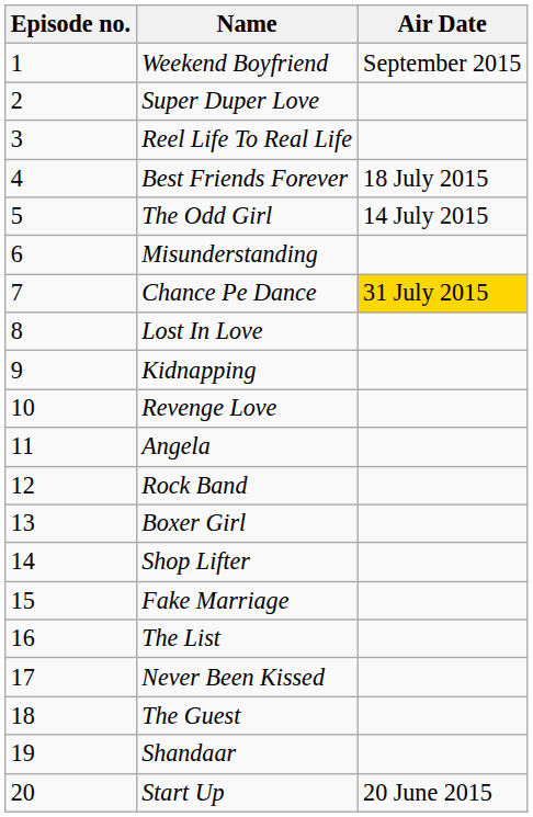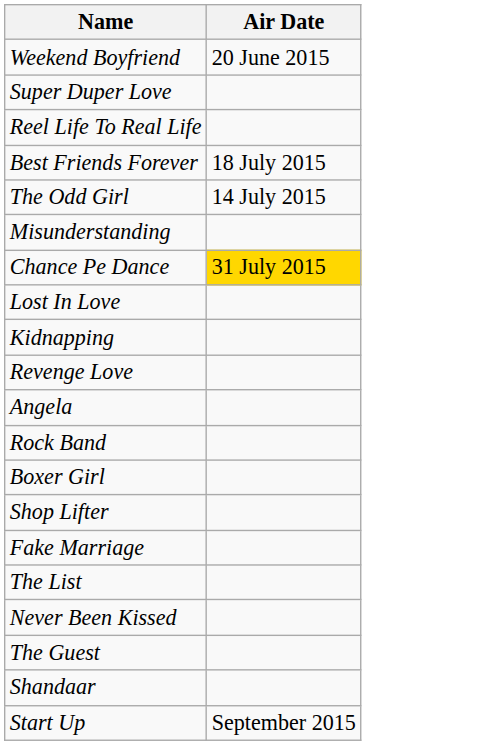 <table class="wikitable">
 <tr>
-<th>Episode no.</th>
 <th>Name</th>
 <th>Air Date</th>
 </tr>
 <tr>
-<td>1</td>
 <td><em>Weekend Boyfriend</em></td>
-<td>September 2015</td>
+<td>20 June 2015</td>
 </tr>
 <tr>
-<td>2</td>
 <td><em>Super Duper Love</em></td>
 <td></td>
 </tr>
 <tr>
-<td>3</td>
 <td><em>Reel Life To Real Life</em></td>
 <td></td>
 </tr>
 <tr>
-<td>4</td>
 <td><em>Best Friends Forever</em></td>
 <td>18 July 2015</td>
 </tr>
 <tr>
-<td>5</td>
 <td><em>The Odd Girl</em></td>
 <td>14 July 2015</td>
 </tr>
 <tr>
-<td>6</td>
 <td><em>Misunderstanding</em></td>
 <td></td>
 </tr>
 <tr>
-<td>7</td>
 <td><em>Chance Pe Dance</em></td>
 <td style="background: gold;">31 July 2015</td>
 </tr>
 <tr>
-<td>8</td>
 <td><em>Lost In Love</em></td>
 <td></td>
 </tr>
 <tr>
-<td>9</td>
 <td><em>Kidnapping</em></td>
 <td></td>
 </tr>
 <tr>
-<td>10</td>
 <td><em>Revenge Love</em></td>
 <td></td>
 </tr>
 <tr>
-<td>11</td>
 <td><em>Angela</em></td>
 <td></td>
 </tr>
 <tr>
-<td>12</td>
 <td><em>Rock Band</em></td>
 <td></td>
 </tr>
 <tr>
-<td>13</td>
 <td><em>Boxer Girl</em></td>
 <td></td>
 </tr>
 <tr>
-<td>14</td>
 <td><em>Shop Lifter</em></td>
 <td></td>
 </tr>
 <tr>
-<td>15</td>
 <td><em>Fake Marriage</em></td>
 <td></td>
 </tr>
 <tr>
-<td>16</td>
 <td><em>The List</em></td>
 <td></td>
 </tr>
 <tr>
-<td>17</td>
 <td><em>Never Been Kissed</em></td>
 <td></td>
 </tr>
 <tr>
-<td>18</td>
 <td><em>The Guest</em></td>
 <td></td>
 </tr>
 <tr>
-<td>19</td>
 <td><em>Shandaar</em></td>
 <td></td>
 </tr>
 <tr>
-<td>20</td>
 <td><em>Start Up</em></td>
-<td>20 June 2015</td>
+<td>September 2015</td>
 </tr>
 </table>
